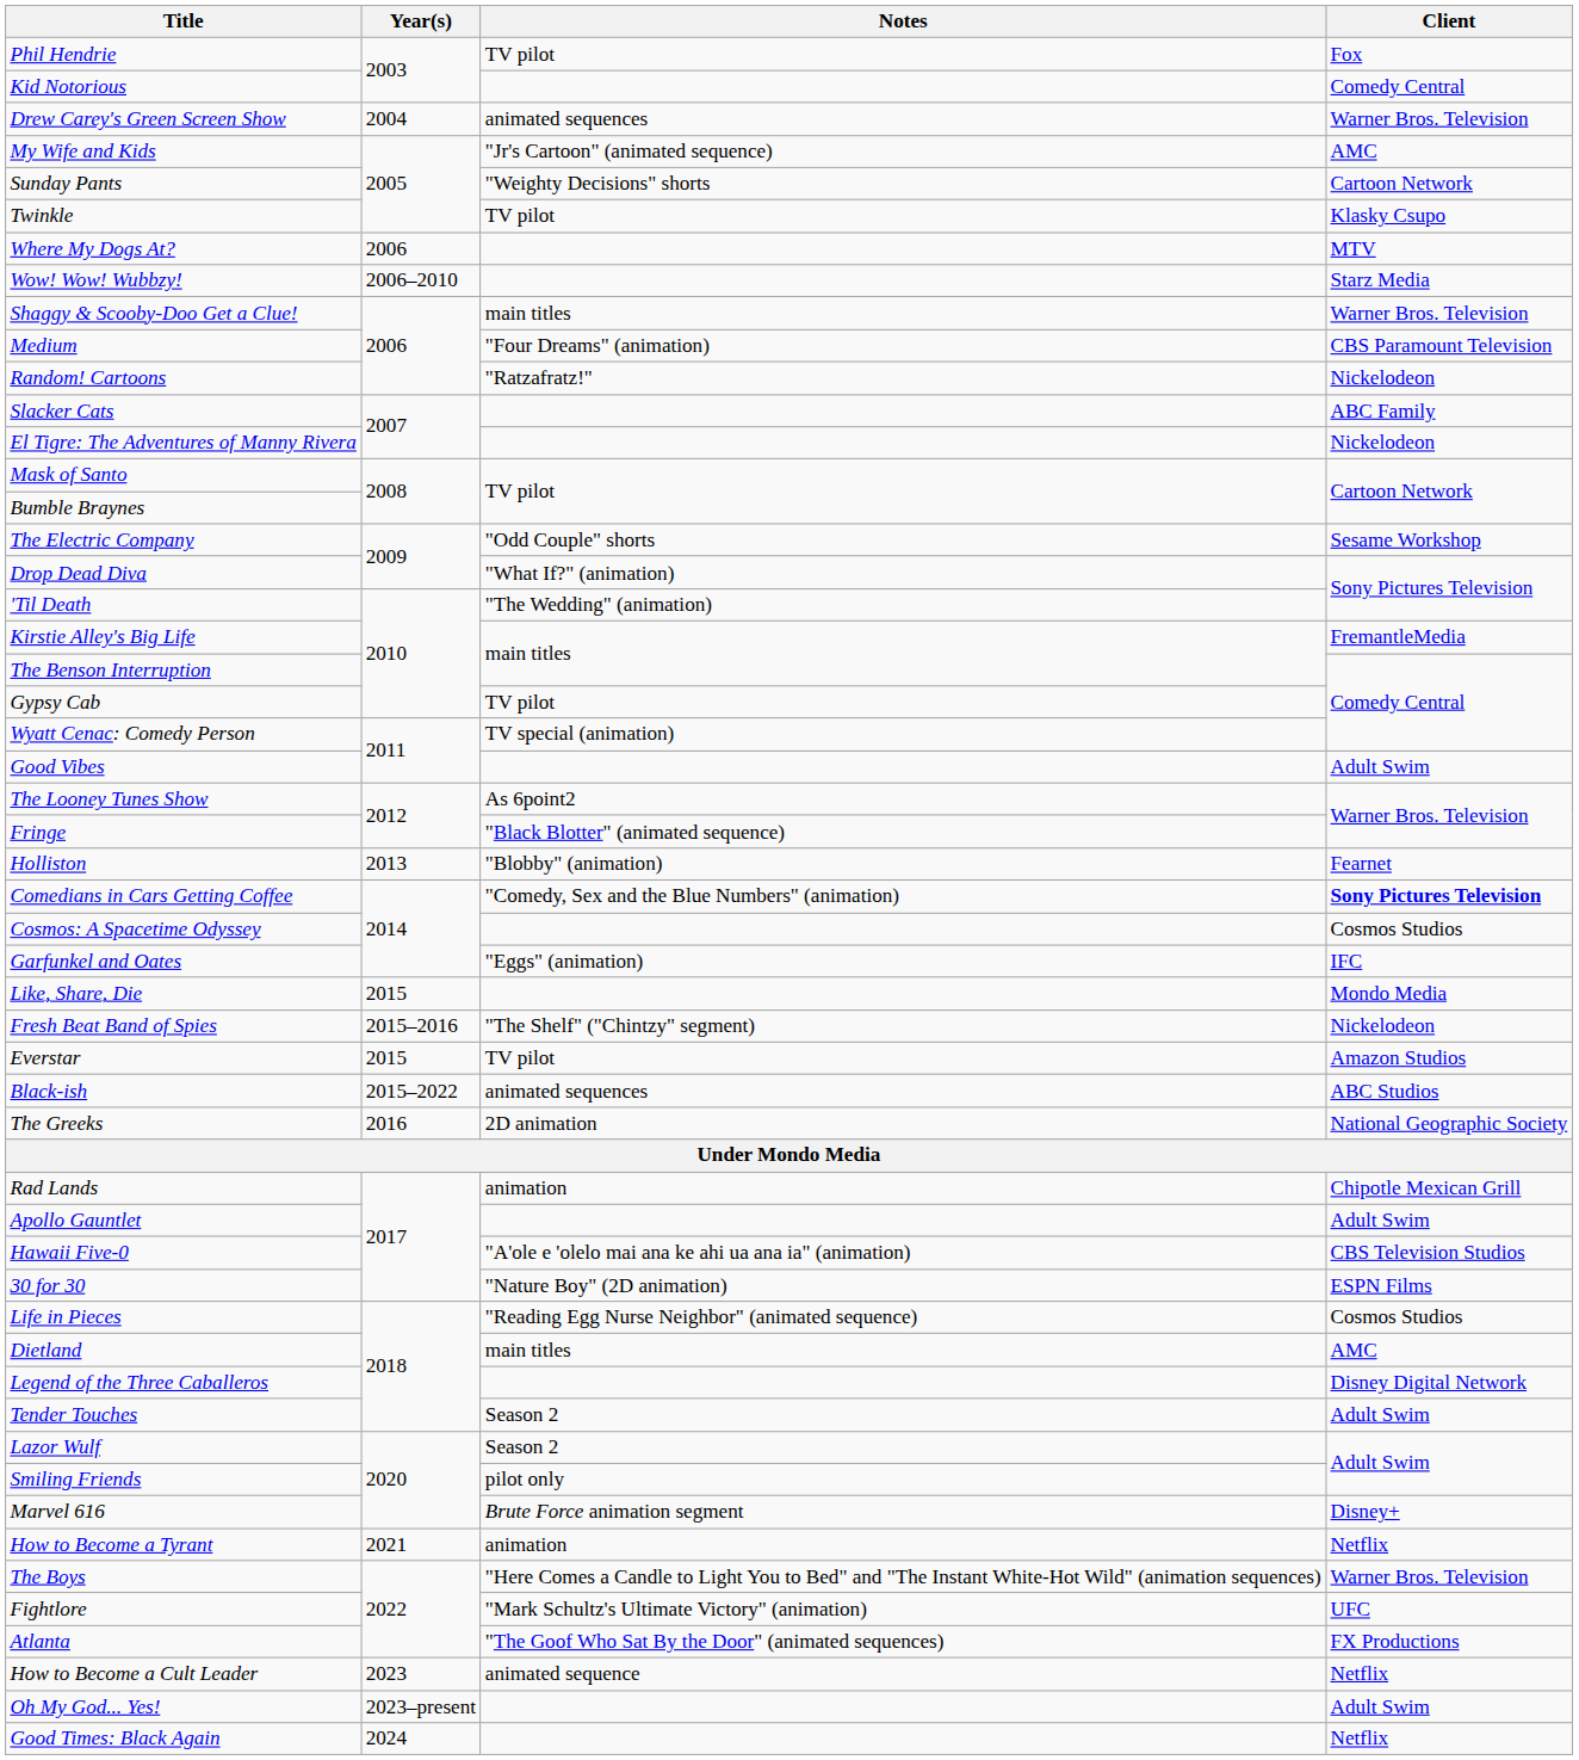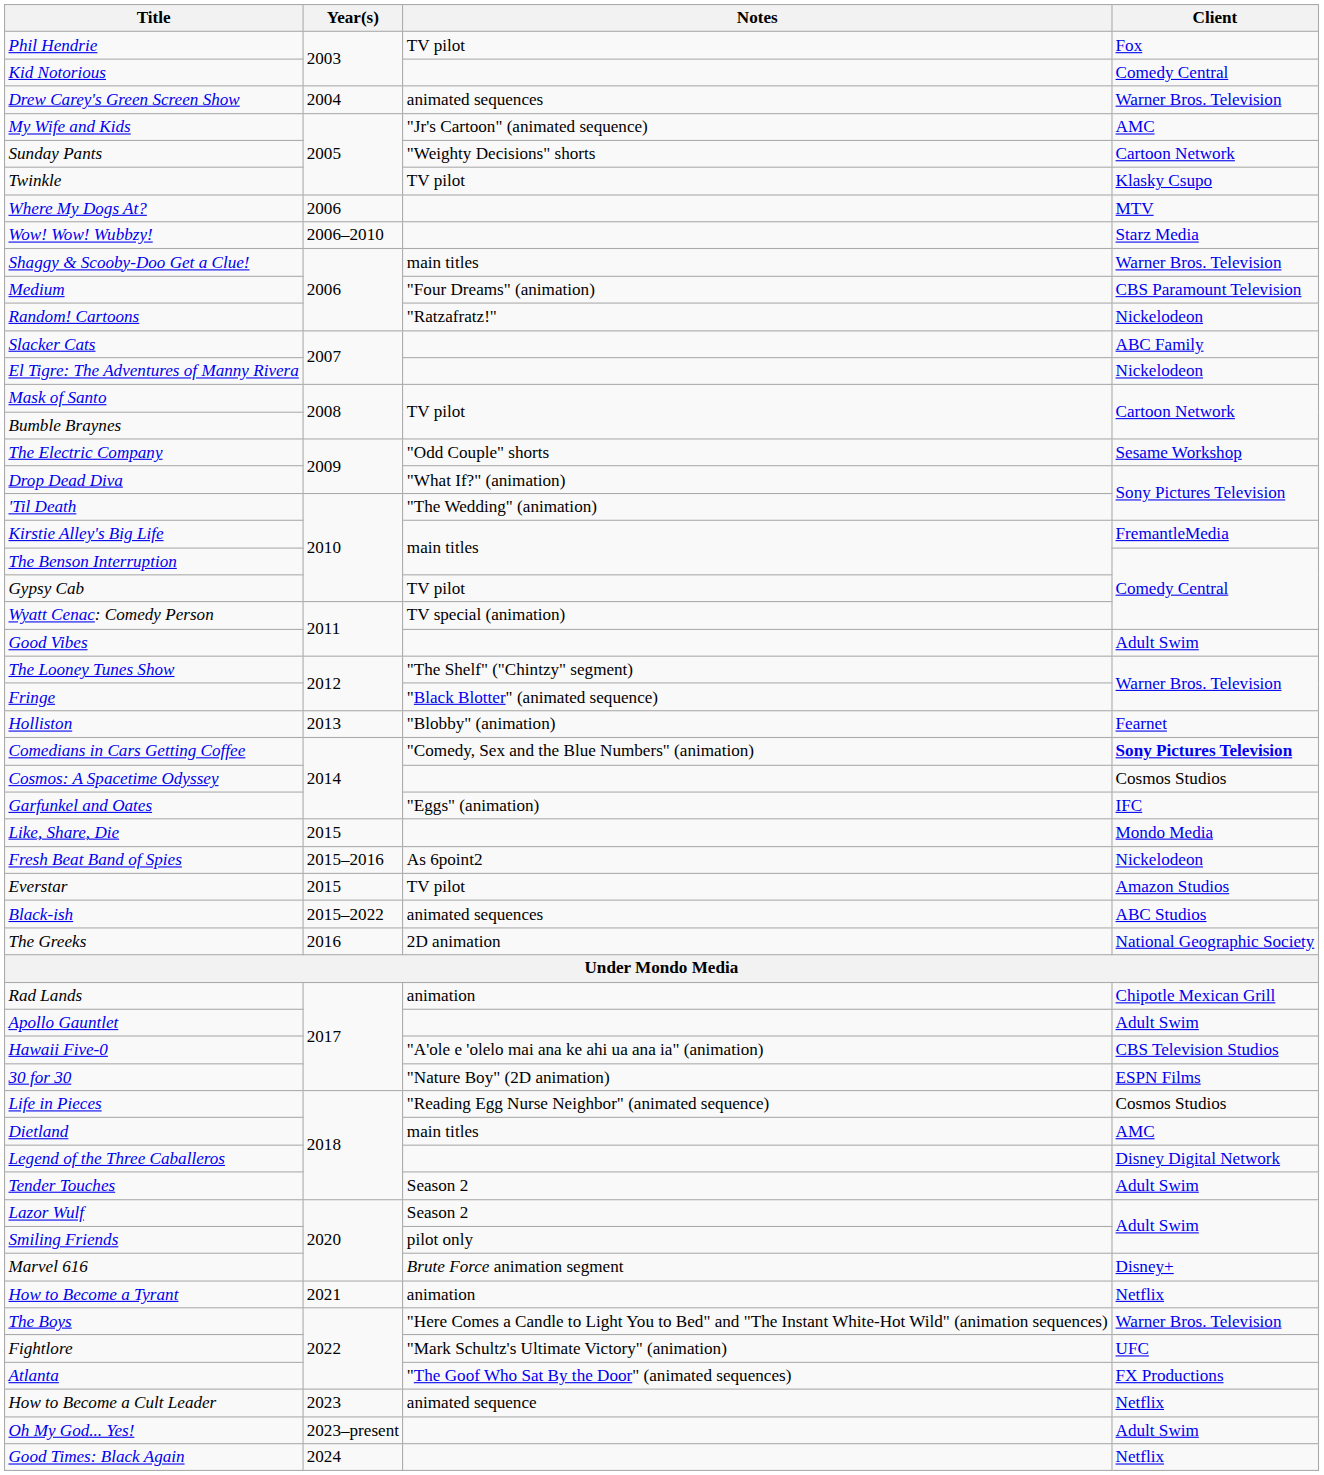 <table class="wikitable sortable">
 <tr>
 <th>Title</th>
 <th>Year(s)</th>
 <th>Notes</th>
 <th>Client</th>
 </tr>
 <tr>
 <td><em><a href='#'>Phil Hendrie</a></em></td>
 <td rowspan=2>2003</td>
 <td>TV pilot</td>
 <td><a href='#'>Fox</a></td>
 </tr>
 <tr>
 <td><em><a href='#'>Kid Notorious</a></em></td>
 <td></td>
 <td><a href='#'>Comedy Central</a></td>
 </tr>
 <tr>
 <td><em><a href='#'>Drew Carey's Green Screen Show</a></em></td>
 <td>2004</td>
 <td>animated sequences</td>
 <td><a href='#'>Warner Bros. Television</a></td>
 </tr>
 <tr>
 <td><em><a href='#'>My Wife and Kids</a></em></td>
 <td rowspan=3>2005</td>
 <td>"Jr's Cartoon" (animated sequence)</td>
 <td><a href='#'>AMC</a></td>
 </tr>
 <tr>
 <td><em>Sunday Pants</em></td>
 <td>"Weighty Decisions" shorts</td>
 <td><a href='#'>Cartoon Network</a></td>
 </tr>
 <tr>
 <td><em>Twinkle</em></td>
 <td>TV pilot</td>
 <td><a href='#'>Klasky Csupo</a></td>
 </tr>
 <tr>
 <td><em><a href='#'>Where My Dogs At?</a></em></td>
 <td>2006</td>
 <td></td>
 <td><a href='#'>MTV</a></td>
 </tr>
 <tr>
 <td><em><a href='#'>Wow! Wow! Wubbzy!</a></em></td>
 <td>2006–2010</td>
 <td></td>
 <td><a href='#'>Starz Media</a></td>
 </tr>
 <tr>
 <td><em><a href='#'>Shaggy & Scooby-Doo Get a Clue!</a></em></td>
 <td rowspan=3>2006</td>
 <td>main titles</td>
 <td><a href='#'>Warner Bros. Television</a></td>
 </tr>
 <tr>
 <td><em><a href='#'>Medium</a></em></td>
 <td>"Four Dreams" (animation)</td>
 <td><a href='#'>CBS Paramount Television</a></td>
 </tr>
 <tr>
 <td><em><a href='#'>Random! Cartoons</a></em></td>
 <td>"Ratzafratz!"</td>
 <td><a href='#'>Nickelodeon</a></td>
 </tr>
 <tr>
 <td><em><a href='#'>Slacker Cats</a></em></td>
 <td rowspan=2>2007</td>
 <td></td>
 <td><a href='#'>ABC Family</a></td>
 </tr>
 <tr>
 <td><em><a href='#'>El Tigre: The Adventures of Manny Rivera</a></em></td>
 <td></td>
 <td><a href='#'>Nickelodeon</a></td>
 </tr>
 <tr>
 <td><em><a href='#'>Mask of Santo</a></em></td>
 <td rowspan=2>2008</td>
 <td rowspan=2>TV pilot</td>
 <td rowspan=2><a href='#'>Cartoon Network</a></td>
 </tr>
 <tr>
 <td><em>Bumble Braynes</em></td>
 </tr>
 <tr>
 <td><em><a href='#'>The Electric Company</a></em></td>
 <td rowspan=2>2009</td>
 <td>"Odd Couple" shorts</td>
 <td><a href='#'>Sesame Workshop</a></td>
 </tr>
 <tr>
 <td><em><a href='#'>Drop Dead Diva</a></em></td>
 <td>"What If?" (animation)</td>
 <td rowspan=2><a href='#'>Sony Pictures Television</a></td>
 </tr>
 <tr>
 <td><em><a href='#'>'Til Death</a></em></td>
 <td rowspan=4>2010</td>
 <td>"The Wedding" (animation)</td>
 </tr>
 <tr>
 <td><em><a href='#'>Kirstie Alley's Big Life</a></em></td>
 <td rowspan=2>main titles</td>
 <td><a href='#'>FremantleMedia</a></td>
 </tr>
 <tr>
 <td><em><a href='#'>The Benson Interruption</a></em></td>
 <td rowspan=3><a href='#'>Comedy Central</a></td>
 </tr>
 <tr>
 <td><em>Gypsy Cab</em></td>
 <td>TV pilot</td>
 </tr>
 <tr>
 <td><em><a href='#'>Wyatt Cenac</a>: Comedy Person</em></td>
 <td rowspan=2>2011</td>
 <td>TV special (animation)</td>
 </tr>
 <tr>
 <td><em><a href='#'>Good Vibes</a></em></td>
 <td></td>
 <td><a href='#'>Adult Swim</a></td>
 </tr>
 <tr>
 <td><em><a href='#'>The Looney Tunes Show</a></em></td>
 <td rowspan=2>2012</td>
-<td>As 6point2</td>
+<td>"The Shelf" ("Chintzy" segment)</td>
 <td rowspan=2><a href='#'>Warner Bros. Television</a></td>
 </tr>
 <tr>
 <td><em><a href='#'>Fringe</a></em></td>
 <td>"<a href='#'>Black Blotter</a>" (animated sequence)</td>
 </tr>
 <tr>
 <td><em><a href='#'>Holliston</a></em></td>
 <td>2013</td>
 <td>"Blobby" (animation)</td>
 <td><a href='#'>Fearnet</a></td>
 </tr>
 <tr>
 <td><em><a href='#'>Comedians in Cars Getting Coffee</a></em></td>
 <td rowspan=3>2014</td>
 <td>"Comedy, Sex and the Blue Numbers" (animation)</td>
 <td><strong><a href='#'>Sony Pictures Television</a></strong></td>
 </tr>
 <tr>
 <td><em><a href='#'>Cosmos: A Spacetime Odyssey</a></em></td>
 <td></td>
 <td>Cosmos Studios</td>
 </tr>
 <tr>
 <td><em><a href='#'>Garfunkel and Oates</a></em></td>
 <td>"Eggs" (animation)</td>
 <td><a href='#'>IFC</a></td>
 </tr>
 <tr>
 <td><em><a href='#'>Like, Share, Die</a></em></td>
 <td>2015</td>
 <td></td>
 <td><a href='#'>Mondo Media</a></td>
 </tr>
 <tr>
 <td><em><a href='#'>Fresh Beat Band of Spies</a></em></td>
 <td>2015–2016</td>
-<td>"The Shelf" ("Chintzy" segment)</td>
+<td>As 6point2</td>
 <td><a href='#'>Nickelodeon</a></td>
 </tr>
 <tr>
 <td><em>Everstar</em></td>
 <td>2015</td>
 <td>TV pilot</td>
 <td><a href='#'>Amazon Studios</a></td>
 </tr>
 <tr>
 <td><em><a href='#'>Black-ish</a></em></td>
 <td>2015–2022</td>
 <td>animated sequences</td>
 <td><a href='#'>ABC Studios</a></td>
 </tr>
 <tr>
 <td><em>The Greeks</em></td>
 <td>2016</td>
 <td>2D animation</td>
 <td><a href='#'>National Geographic Society</a></td>
 </tr>
 <tr>
 <th colspan="5">Under Mondo Media</th>
 </tr>
 <tr>
 <td><em>Rad Lands</em></td>
 <td rowspan=4>2017</td>
 <td>animation</td>
 <td><a href='#'>Chipotle Mexican Grill</a></td>
 </tr>
 <tr>
 <td><em><a href='#'>Apollo Gauntlet</a></em></td>
 <td></td>
 <td><a href='#'>Adult Swim</a></td>
 </tr>
 <tr>
 <td><em><a href='#'>Hawaii Five-0</a></em></td>
 <td>"A'ole e 'olelo mai ana ke ahi ua ana ia" (animation)</td>
 <td><a href='#'>CBS Television Studios</a></td>
 </tr>
 <tr>
 <td><em><a href='#'>30 for 30</a></em></td>
 <td>"Nature Boy" (2D animation)</td>
 <td><a href='#'>ESPN Films</a></td>
 </tr>
 <tr>
 <td><em><a href='#'>Life in Pieces</a></em></td>
 <td rowspan=4>2018</td>
 <td>"Reading Egg Nurse Neighbor" (animated sequence)</td>
 <td>Cosmos Studios</td>
 </tr>
 <tr>
 <td><em><a href='#'>Dietland</a></em></td>
 <td>main titles</td>
 <td><a href='#'>AMC</a></td>
 </tr>
 <tr>
 <td><em><a href='#'>Legend of the Three Caballeros</a></em></td>
 <td></td>
 <td><a href='#'>Disney Digital Network</a></td>
 </tr>
 <tr>
 <td><em><a href='#'>Tender Touches</a></em></td>
 <td>Season 2</td>
 <td><a href='#'>Adult Swim</a></td>
 </tr>
 <tr>
 <td><em><a href='#'>Lazor Wulf</a></em></td>
 <td rowspan="3">2020</td>
 <td>Season 2</td>
 <td rowspan="2"><a href='#'>Adult Swim</a></td>
 </tr>
 <tr>
 <td><em><a href='#'>Smiling Friends</a></em></td>
 <td>pilot only</td>
 </tr>
 <tr>
 <td><em>Marvel 616</em></td>
 <td><em>Brute Force</em> animation segment</td>
 <td><a href='#'>Disney+</a></td>
 </tr>
 <tr>
 <td><em><a href='#'>How to Become a Tyrant</a></em></td>
 <td>2021</td>
 <td>animation</td>
 <td><a href='#'>Netflix</a></td>
 </tr>
 <tr>
 <td><em><a href='#'>The Boys</a></em></td>
 <td rowspan="3">2022</td>
 <td>"Here Comes a Candle to Light You to Bed" and "The Instant White-Hot Wild" (animation sequences)</td>
 <td><a href='#'>Warner Bros. Television</a></td>
 </tr>
 <tr>
 <td><em>Fightlore</em></td>
 <td>"Mark Schultz's Ultimate Victory" (animation)</td>
 <td><a href='#'>UFC</a></td>
 </tr>
 <tr>
 <td><em><a href='#'>Atlanta</a></em></td>
 <td>"<a href='#'>The Goof Who Sat By the Door</a>" (animated sequences)</td>
 <td><a href='#'>FX Productions</a></td>
 </tr>
 <tr>
 <td><em>How to Become a Cult Leader</em></td>
 <td>2023</td>
 <td>animated sequence</td>
 <td><a href='#'>Netflix</a></td>
 </tr>
 <tr>
 <td><em><a href='#'>Oh My God... Yes!</a></em></td>
 <td>2023–present</td>
 <td></td>
 <td><a href='#'>Adult Swim</a></td>
 </tr>
 <tr>
 <td><em><a href='#'>Good Times: Black Again</a></em></td>
 <td>2024</td>
 <td></td>
 <td><a href='#'>Netflix</a></td>
 </tr>
 </table>
